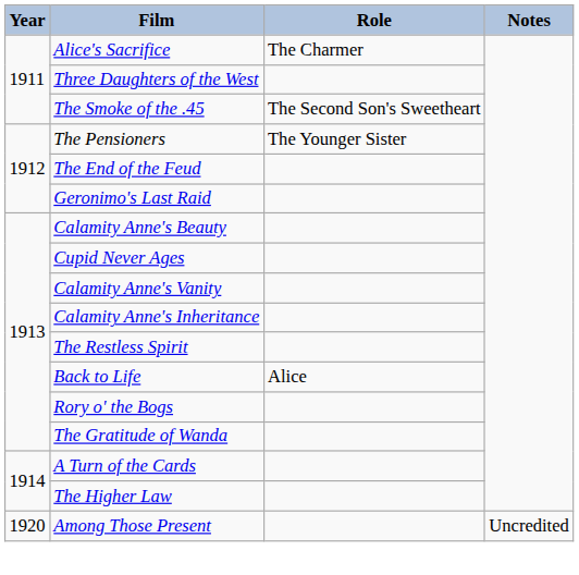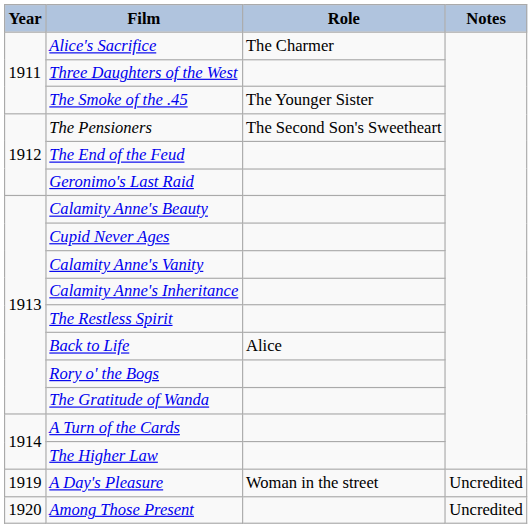 <table class="wikitable" style="font-size:90%;">
 <tr>
 <th style="background:#B0C4DE;">Year</th>
 <th style="background:#B0C4DE;">Film</th>
 <th style="background:#B0C4DE;">Role</th>
 <th style="background:#B0C4DE;">Notes</th>
 </tr>
 <tr>
 <td rowspan=3>1911</td>
 <td><em><a href='#'>Alice's Sacrifice</a></em></td>
 <td>The Charmer</td>
 </tr>
 <tr>
 <td><em><a href='#'>Three Daughters of the West</a></em></td>
 <td></td>
 </tr>
 <tr>
 <td><em><a href='#'>The Smoke of the .45</a></em></td>
-<td>The Second Son's Sweetheart</td>
+<td>The Younger Sister</td>
 </tr>
 <tr>
 <td rowspan=3>1912</td>
 <td><em>The Pensioners</em></td>
-<td>The Younger Sister</td>
+<td>The Second Son's Sweetheart</td>
 </tr>
 <tr>
 <td><em><a href='#'>The End of the Feud</a></em></td>
 <td></td>
 </tr>
 <tr>
 <td><em><a href='#'>Geronimo's Last Raid</a></em></td>
 <td></td>
 </tr>
 <tr>
 <td rowspan=8>1913</td>
 <td><em><a href='#'>Calamity Anne's Beauty</a></em></td>
 <td></td>
 </tr>
 <tr>
 <td><em><a href='#'>Cupid Never Ages</a></em></td>
 <td></td>
 </tr>
 <tr>
 <td><em><a href='#'>Calamity Anne's Vanity</a></em></td>
 <td></td>
 </tr>
 <tr>
 <td><em><a href='#'>Calamity Anne's Inheritance</a></em></td>
 <td></td>
 </tr>
 <tr>
 <td><em><a href='#'>The Restless Spirit</a></em></td>
 <td></td>
 </tr>
 <tr>
 <td><em><a href='#'>Back to Life</a></em></td>
 <td>Alice</td>
 </tr>
 <tr>
 <td><em><a href='#'>Rory o' the Bogs</a></em></td>
 <td></td>
 </tr>
 <tr>
 <td><em><a href='#'>The Gratitude of Wanda</a></em></td>
 <td></td>
 </tr>
 <tr>
 <td rowspan=2>1914</td>
 <td><em><a href='#'>A Turn of the Cards</a></em></td>
 <td></td>
 </tr>
 <tr>
 <td><em><a href='#'>The Higher Law</a></em></td>
 <td></td>
 </tr>
 <tr>
+<td>1919</td>
+<td><em><a href='#'>A Day's Pleasure</a></em></td>
+<td>Woman in the street</td>
+<td>Uncredited</td>
+</tr>
+<tr>
 <td>1920</td>
 <td><em><a href='#'>Among Those Present</a></em></td>
 <td></td>
 <td>Uncredited</td>
 </tr>
 </table>
